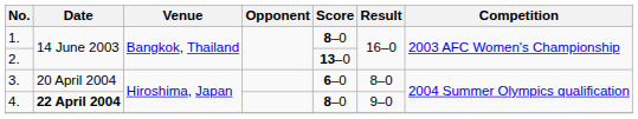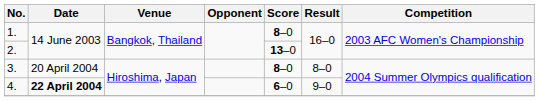 <table class="wikitable">
 <tr>
 <th>No.</th>
 <th>Date</th>
 <th>Venue</th>
 <th>Opponent</th>
 <th>Score</th>
 <th>Result</th>
 <th>Competition</th>
 </tr>
 <tr>
 <td>1.</td>
 <td rowspan=2>14 June 2003</td>
 <td rowspan=2><a href='#'>Bangkok</a>, <a href='#'>Thailand</a></td>
 <td rowspan=2></td>
 <td align=center><strong>8</strong>–0</td>
 <td rowspan=2 align=center>16–0</td>
 <td rowspan=2><a href='#'>2003 AFC Women's Championship</a></td>
 </tr>
 <tr>
 <td>2.</td>
 <td align=center><strong>13</strong>–0</td>
 </tr>
 <tr>
 <td>3.</td>
 <td>20 April 2004</td>
 <td rowspan=2><a href='#'>Hiroshima</a>, <a href='#'>Japan</a></td>
 <td></td>
-<td align=center><strong>6</strong>–0</td>
+<td align=center><strong>8</strong>–0</td>
 <td align=center>8–0</td>
 <td rowspan=2><a href='#'>2004 Summer Olympics qualification</a></td>
 </tr>
 <tr>
 <td>4.</td>
 <td><strong>22 April 2004</strong></td>
 <td></td>
-<td align=center><strong>8</strong>–0</td>
+<td align=center><strong>6</strong>–0</td>
 <td align=center>9–0</td>
 </tr>
 <tr>
 </tr>
 </table>
